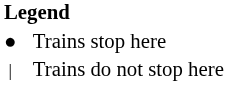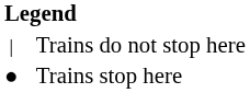 <table>
 <tr style="border:none">
 <th style="text-align:left; background:transparent; " colspan="2">Legend</th>
 </tr>
 <tr>
+<td style="text-align:center; backgroundtransparent; padding-right:0.6em;"><small>|</small></td>
+<td>Trains do not stop here</td>
+</tr>
+<tr>
 <td style="text-align:center; background:transparent; padding-right:0.6em;">●</td>
 <td>Trains stop here</td>
 </tr>
-<tr>
-<td style="text-align:center; backgroundtransparent; padding-right:0.6em;"><small>|</small></td>
-<td>Trains do not stop here</td>
-</tr>
 </table>
